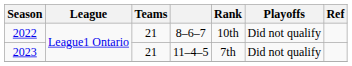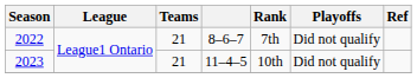 <table class="wikitable" style="text-align: center;">
 <tr>
 <th>Season</th>
 <th>League</th>
 <th>Teams</th>
 <th></th>
 <th>Rank</th>
 <th>Playoffs</th>
 <th>Ref</th>
 </tr>
 <tr>
 <td><a href='#'>2022</a></td>
 <td rowspan="2"><a href='#'>League1 Ontario</a></td>
 <td>21</td>
 <td>8–6–7</td>
-<td>10th</td>
+<td>7th</td>
 <td>Did not qualify</td>
 <td></td>
 </tr>
 <tr>
 <td><a href='#'>2023</a></td>
 <td>21</td>
 <td>11–4–5</td>
-<td>7th</td>
+<td>10th</td>
 <td>Did not qualify</td>
 <td></td>
 </tr>
 <tr>
 </tr>
 </table>
